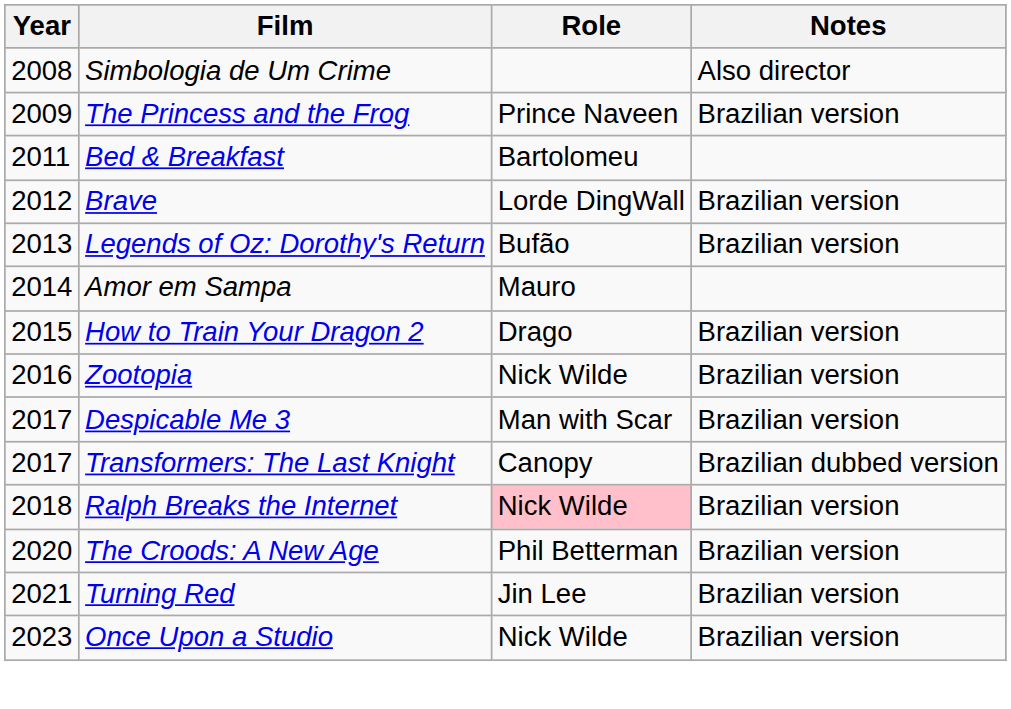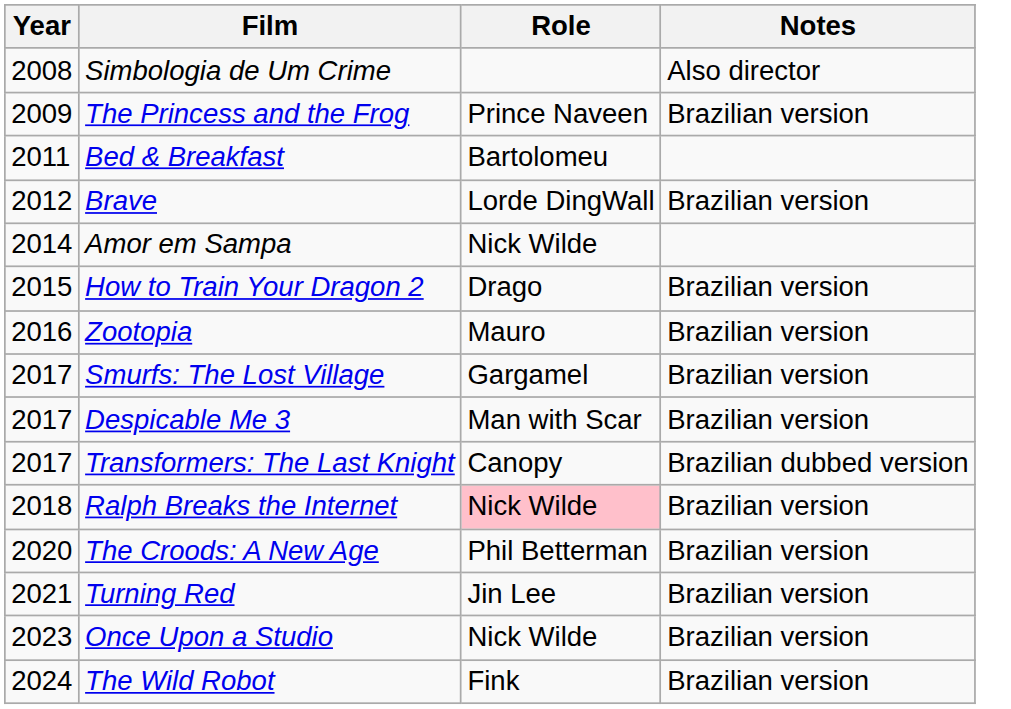 <table class="wikitable">
 <tr>
 <th>Year</th>
 <th>Film</th>
 <th>Role</th>
 <th>Notes</th>
 </tr>
 <tr>
 <td>2008</td>
 <td><em>Simbologia de Um Crime</em></td>
 <td></td>
 <td>Also director</td>
 </tr>
 <tr>
 <td>2009</td>
 <td><em><a href='#'>The Princess and the Frog</a></em></td>
 <td>Prince Naveen</td>
 <td>Brazilian version</td>
 </tr>
 <tr>
 <td>2011</td>
 <td><em><a href='#'>Bed & Breakfast</a></em></td>
 <td>Bartolomeu</td>
 <td></td>
 </tr>
 <tr>
 <td>2012</td>
 <td><em><a href='#'>Brave</a></em></td>
 <td>Lorde DingWall</td>
 <td>Brazilian version</td>
 </tr>
 <tr>
-<td>2013</td>
-<td><em><a href='#'>Legends of Oz: Dorothy's Return</a></em></td>
-<td>Bufão</td>
-<td>Brazilian version</td>
-</tr>
-<tr>
 <td>2014</td>
 <td><em>Amor em Sampa</em></td>
-<td>Mauro</td>
+<td>Nick Wilde</td>
 <td></td>
 </tr>
 <tr>
 <td>2015</td>
 <td><em><a href='#'>How to Train Your Dragon 2</a></em></td>
 <td>Drago</td>
 <td>Brazilian version</td>
 </tr>
 <tr>
 <td>2016</td>
 <td><em><a href='#'>Zootopia</a></em></td>
-<td>Nick Wilde</td>
+<td>Mauro</td>
+<td>Brazilian version</td>
+</tr>
+<tr>
+<td>2017</td>
+<td><em><a href='#'>Smurfs: The Lost Village</a></em></td>
+<td>Gargamel</td>
 <td>Brazilian version</td>
 </tr>
 <tr>
 <td>2017</td>
 <td><em><a href='#'>Despicable Me 3</a></em></td>
 <td>Man with Scar</td>
 <td>Brazilian version</td>
 </tr>
 <tr>
 <td>2017</td>
 <td><em><a href='#'>Transformers: The Last Knight</a></em></td>
 <td>Canopy</td>
 <td>Brazilian dubbed version</td>
 </tr>
 <tr>
 <td>2018</td>
 <td><em><a href='#'>Ralph Breaks the Internet</a></em></td>
 <td style="background: pink;">Nick Wilde</td>
 <td>Brazilian version</td>
 </tr>
 <tr>
 <td>2020</td>
 <td><em><a href='#'>The Croods: A New Age</a></em></td>
 <td>Phil Betterman</td>
 <td>Brazilian version</td>
 </tr>
 <tr>
 <td>2021</td>
 <td><em><a href='#'>Turning Red</a></em></td>
 <td>Jin Lee</td>
 <td>Brazilian version</td>
 </tr>
 <tr>
 <td>2023</td>
 <td><em><a href='#'>Once Upon a Studio</a></em></td>
 <td>Nick Wilde</td>
 <td>Brazilian version</td>
 </tr>
+<tr>
+<td>2024</td>
+<td><em><a href='#'>The Wild Robot</a></em></td>
+<td>Fink</td>
+<td>Brazilian version</td>
+</tr>
 </table>
